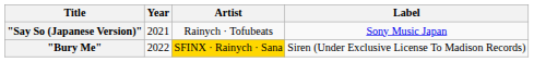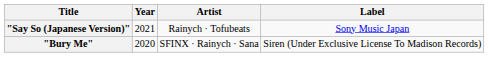 <table class="wikitable plainrowheaders" style="text-align:center">
 <tr>
 <th scope="col">Title</th>
 <th scope="col">Year</th>
 <th scope="col">Artist</th>
 <th scope="col">Label</th>
 </tr>
 <tr>
 <th scope=row>"Say So (Japanese Version)" </th>
 <td align=center>2021</td>
 <td align=center>Rainych · Tofubeats</td>
 <td><a href='#'>Sony Music Japan</a></td>
 </tr>
 <tr>
 <th scope=row>"Bury Me" </th>
-<td align=center>2022</td>
-<td align=center style="background: gold;">SFINX · Rainych · Sana</td>
+<td align=center>2020</td>
+<td align=center>SFINX · Rainych · Sana</td>
 <td>Siren (Under Exclusive License To Madison Records)</td>
 </tr>
 </table>
